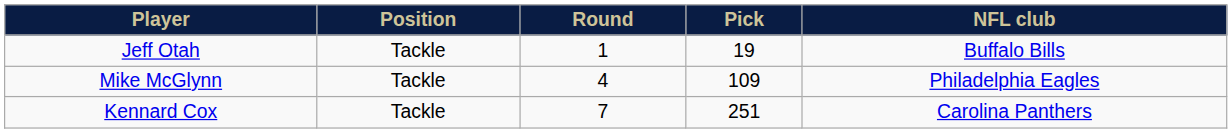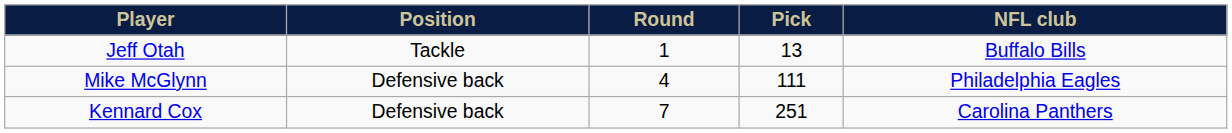 <table class="wikitable" width="80%">
 <tr align="center"  style="background:#091C44;color:#CEC499;">
 <td><strong>Player</strong></td>
 <td><strong>Position</strong></td>
 <td><strong>Round</strong></td>
 <td><strong>Pick</strong></td>
 <td><strong>NFL club</strong></td>
 </tr>
 <tr align="center" bgcolor="">
 <td><a href='#'>Jeff Otah</a></td>
 <td>Tackle</td>
 <td>1</td>
-<td>19</td>
+<td>13</td>
 <td><a href='#'>Buffalo Bills</a></td>
 </tr>
 <tr align="center" bgcolor="">
 <td><a href='#'>Mike McGlynn</a></td>
-<td>Tackle</td>
+<td>Defensive back</td>
 <td>4</td>
-<td>109</td>
+<td>111</td>
 <td><a href='#'>Philadelphia Eagles</a></td>
 </tr>
 <tr align="center" bgcolor="">
 <td><a href='#'>Kennard Cox</a></td>
-<td>Tackle</td>
+<td>Defensive back</td>
 <td>7</td>
 <td>251</td>
 <td><a href='#'>Carolina Panthers</a></td>
 </tr>
 </table>
